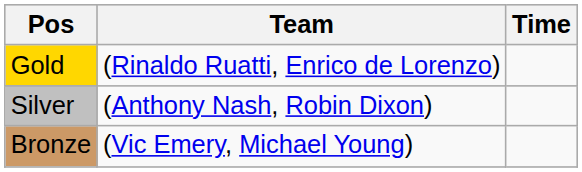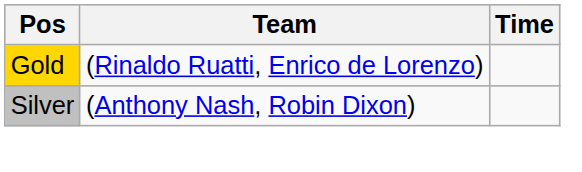 <table class="wikitable">
 <tr>
 <th>Pos</th>
 <th>Team</th>
 <th>Time</th>
 </tr>
 <tr>
 <td style="background:gold">Gold</td>
 <td> (<a href='#'>Rinaldo Ruatti</a>, <a href='#'>Enrico de Lorenzo</a>)</td>
 <td></td>
 </tr>
 <tr>
 <td style="background:silver">Silver</td>
 <td> (<a href='#'>Anthony Nash</a>, <a href='#'>Robin Dixon</a>)</td>
 <td></td>
 </tr>
-<tr>
-<td style="background:#cc9966">Bronze</td>
-<td> (<a href='#'>Vic Emery</a>, <a href='#'>Michael Young</a>)</td>
-<td></td>
-</tr>
 </table>
